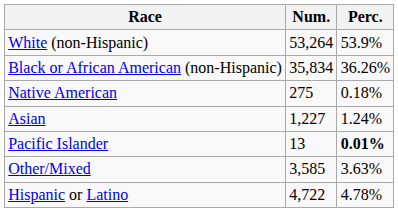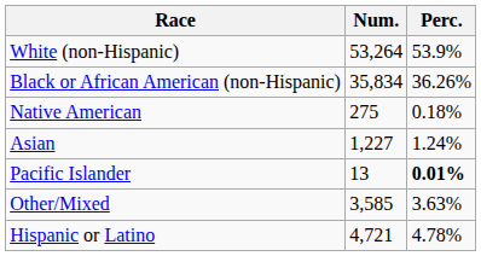 <table class="wikitable">
 <tr>
 <th>Race</th>
 <th>Num.</th>
 <th>Perc.</th>
 </tr>
 <tr>
 <td><a href='#'>White</a> (non-Hispanic)</td>
 <td>53,264</td>
 <td>53.9%</td>
 </tr>
 <tr>
 <td><a href='#'>Black or African American</a> (non-Hispanic)</td>
 <td>35,834</td>
 <td>36.26%</td>
 </tr>
 <tr>
 <td><a href='#'>Native American</a></td>
 <td>275</td>
 <td>0.18%</td>
 </tr>
 <tr>
 <td><a href='#'>Asian</a></td>
 <td>1,227</td>
 <td>1.24%</td>
 </tr>
 <tr>
 <td><a href='#'>Pacific Islander</a></td>
 <td>13</td>
 <td><strong>0.01%</strong></td>
 </tr>
 <tr>
 <td><a href='#'>Other/Mixed</a></td>
 <td>3,585</td>
 <td>3.63%</td>
 </tr>
 <tr>
 <td><a href='#'>Hispanic</a> or <a href='#'>Latino</a></td>
-<td>4,722</td>
+<td>4,721</td>
 <td>4.78%</td>
 </tr>
 </table>
